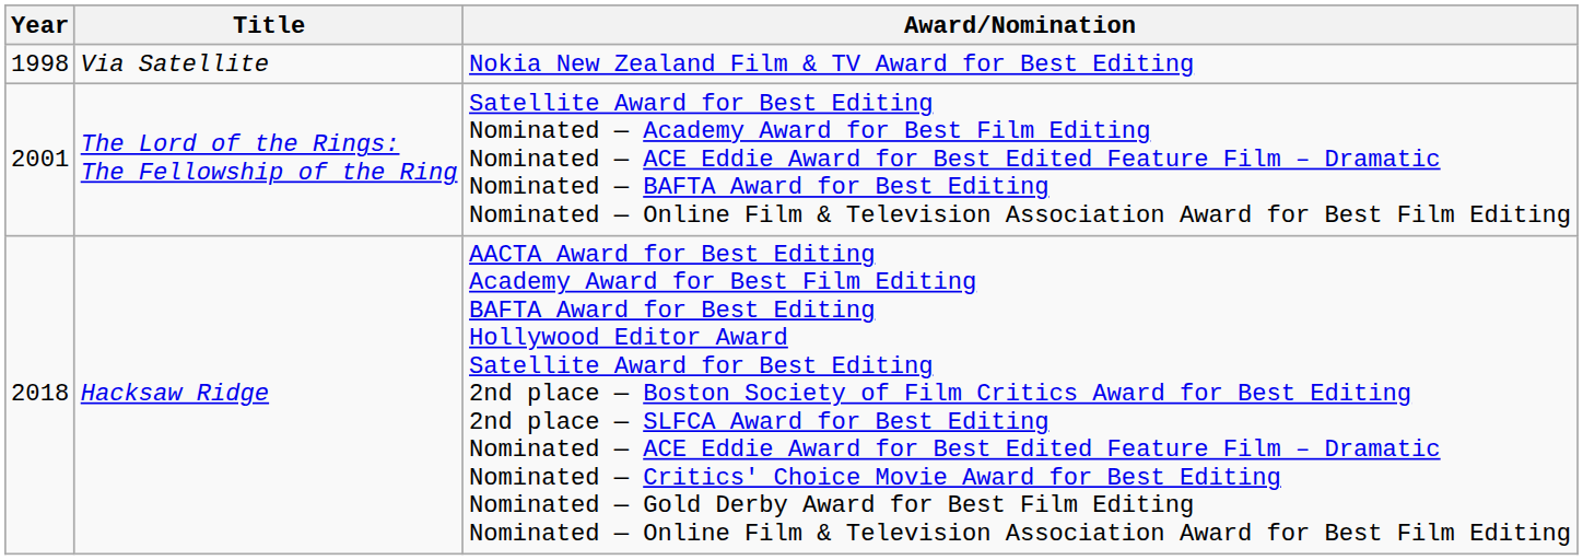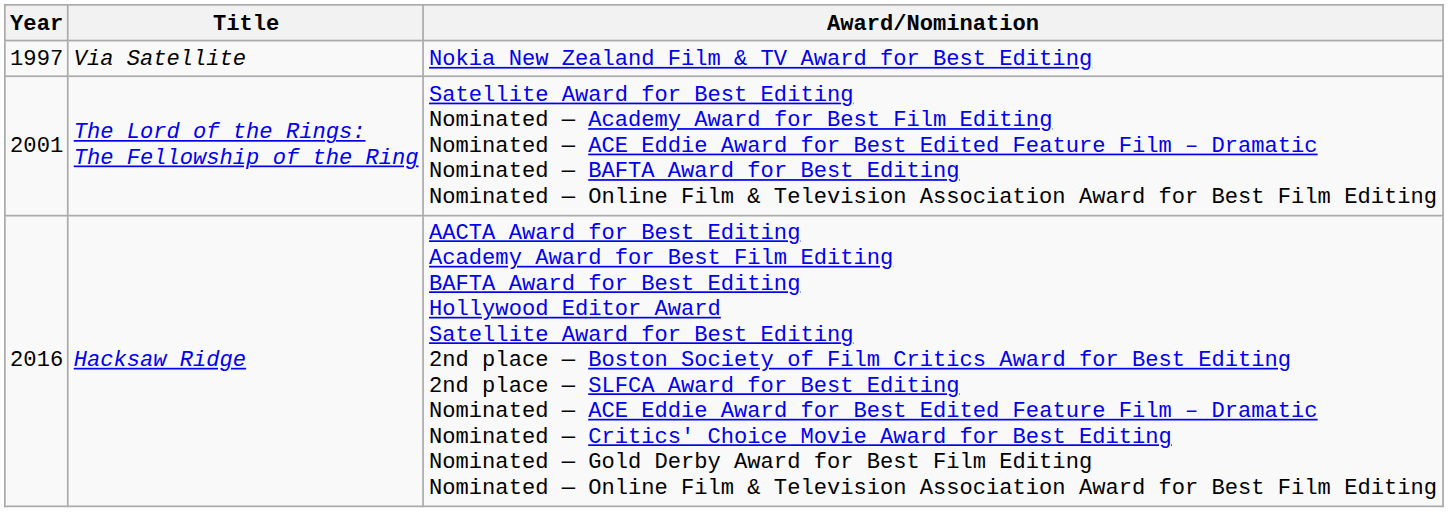 <table class="wikitable">
 <tr>
 <th>Year</th>
 <th>Title</th>
 <th>Award/Nomination</th>
 </tr>
 <tr>
-<td>1998</td>
+<td>1997</td>
 <td><em>Via Satellite</em></td>
 <td><a href='#'>Nokia New Zealand Film & TV Award for Best Editing</a></td>
 </tr>
 <tr>
 <td>2001</td>
 <td><em><a href='#'>The Lord of the Rings:<br>The Fellowship of the Ring</a></em></td>
 <td><a href='#'>Satellite Award for Best Editing</a><br>Nominated — <a href='#'>Academy Award for Best Film Editing</a><br>Nominated — <a href='#'>ACE Eddie Award for Best Edited Feature Film – Dramatic</a><br>Nominated — <a href='#'>BAFTA Award for Best Editing</a><br>Nominated — Online Film & Television Association Award for Best Film Editing</td>
 </tr>
 <tr>
-<td>2018</td>
+<td>2016</td>
 <td><em><a href='#'>Hacksaw Ridge</a></em></td>
 <td><a href='#'>AACTA Award for Best Editing</a><br><a href='#'>Academy Award for Best Film Editing</a><br><a href='#'>BAFTA Award for Best Editing</a><br><a href='#'>Hollywood Editor Award</a><br><a href='#'>Satellite Award for Best Editing</a><br>2nd place — <a href='#'>Boston Society of Film Critics Award for Best Editing</a><br>2nd place — <a href='#'>SLFCA Award for Best Editing</a><br>Nominated — <a href='#'>ACE Eddie Award for Best Edited Feature Film – Dramatic</a><br>Nominated — <a href='#'>Critics' Choice Movie Award for Best Editing</a><br>Nominated — Gold Derby Award for Best Film Editing<br>Nominated — Online Film & Television Association Award for Best Film Editing</td>
 </tr>
 </table>
